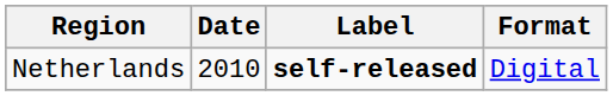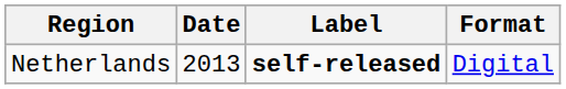 <table class="wikitable">
 <tr>
 <th>Region</th>
 <th>Date</th>
 <th>Label</th>
 <th>Format</th>
 </tr>
 <tr>
 <td>Netherlands</td>
-<td>2010</td>
+<td>2013</td>
 <td><strong>self-released</strong></td>
 <td><a href='#'>Digital</a></td>
 </tr>
 </table>
